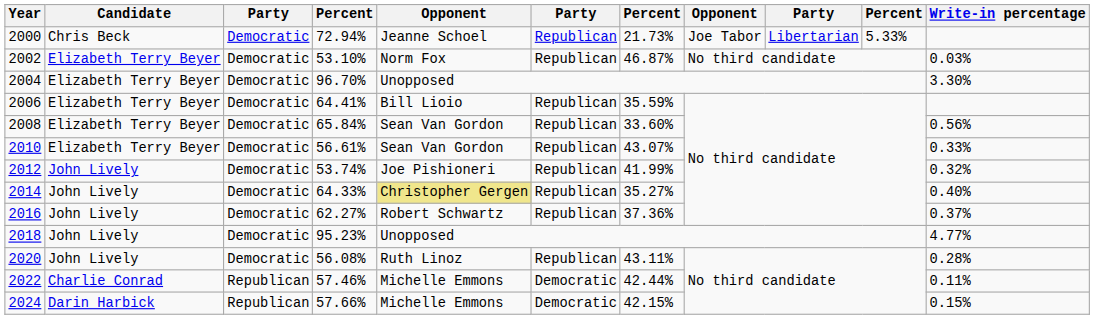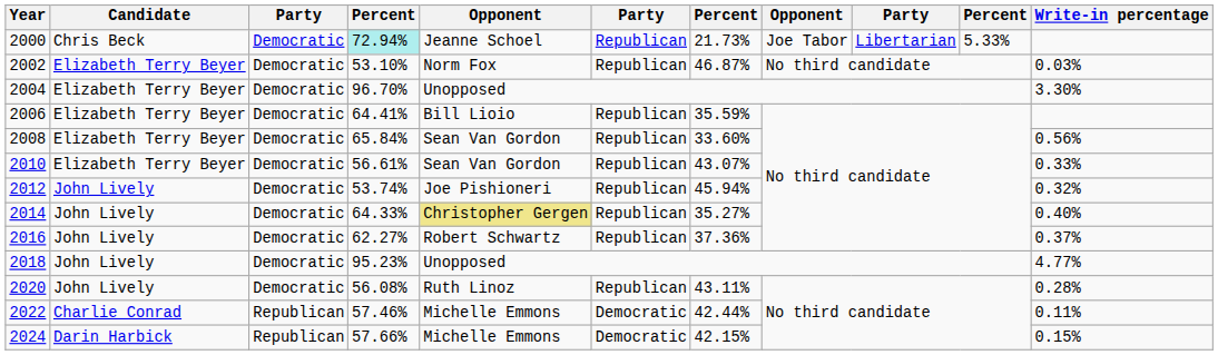 <table class="wikitable sortable" style="margin:0.5em auto; font-size:95%;">
 <tr>
 <th>Year</th>
 <th>Candidate</th>
 <th>Party</th>
 <th>Percent</th>
 <th>Opponent</th>
 <th>Party</th>
 <th>Percent</th>
 <th>Opponent</th>
 <th>Party</th>
 <th>Percent</th>
 <th><a href='#'>Write-in</a> percentage</th>
 </tr>
 <tr>
 <td>2000</td>
 <td>Chris Beck</td>
 <td><a href='#'>Democratic</a></td>
-<td>72.94%</td>
+<td style="background: paleturquoise;">72.94%</td>
 <td>Jeanne Schoel</td>
 <td><a href='#'>Republican</a></td>
 <td>21.73%</td>
 <td>Joe Tabor</td>
 <td><a href='#'>Libertarian</a></td>
 <td>5.33%</td>
 <td></td>
 </tr>
 <tr>
 <td>2002</td>
 <td><a href='#'>Elizabeth Terry Beyer</a></td>
 <td>Democratic</td>
 <td>53.10%</td>
 <td>Norm Fox</td>
 <td>Republican</td>
 <td>46.87%</td>
 <td colspan="3">No third candidate</td>
 <td>0.03%</td>
 </tr>
 <tr>
 <td>2004</td>
 <td>Elizabeth Terry Beyer</td>
 <td>Democratic</td>
 <td>96.70%</td>
 <td colspan="6">Unopposed</td>
 <td>3.30%</td>
 </tr>
 <tr>
 <td>2006</td>
 <td>Elizabeth Terry Beyer</td>
 <td>Democratic</td>
 <td>64.41%</td>
 <td>Bill Lioio</td>
 <td>Republican</td>
 <td>35.59%</td>
 <td colspan="3" rowspan="6">No third candidate</td>
 <td></td>
 </tr>
 <tr>
 <td>2008</td>
 <td>Elizabeth Terry Beyer</td>
 <td>Democratic</td>
 <td>65.84%</td>
 <td>Sean Van Gordon</td>
 <td>Republican</td>
 <td>33.60%</td>
 <td>0.56%</td>
 </tr>
 <tr>
 <td><a href='#'>2010</a></td>
 <td>Elizabeth Terry Beyer</td>
 <td>Democratic</td>
 <td>56.61%</td>
 <td>Sean Van Gordon</td>
 <td>Republican</td>
 <td>43.07%</td>
 <td>0.33%</td>
 </tr>
 <tr>
 <td><a href='#'>2012</a></td>
 <td><a href='#'>John Lively</a></td>
 <td>Democratic</td>
 <td>53.74%</td>
 <td>Joe Pishioneri</td>
 <td>Republican</td>
-<td>41.99%</td>
+<td>45.94%</td>
 <td>0.32%</td>
 </tr>
 <tr>
 <td><a href='#'>2014</a></td>
 <td>John Lively</td>
 <td>Democratic</td>
 <td>64.33%</td>
 <td style="background: khaki;">Christopher Gergen</td>
 <td>Republican</td>
 <td>35.27%</td>
 <td>0.40%</td>
 </tr>
 <tr>
 <td><a href='#'>2016</a></td>
 <td>John Lively</td>
 <td>Democratic</td>
 <td>62.27%</td>
 <td>Robert Schwartz</td>
 <td>Republican</td>
 <td>37.36%</td>
 <td>0.37%</td>
 </tr>
 <tr>
 <td><a href='#'>2018</a></td>
 <td>John Lively</td>
 <td>Democratic</td>
 <td>95.23%</td>
 <td colspan="6">Unopposed</td>
 <td>4.77%</td>
 </tr>
 <tr>
 <td><a href='#'>2020</a></td>
 <td>John Lively</td>
 <td>Democratic</td>
 <td>56.08%</td>
 <td>Ruth Linoz</td>
 <td>Republican</td>
 <td>43.11%</td>
 <td colspan="3" rowspan="3">No third candidate</td>
 <td>0.28%</td>
 </tr>
 <tr>
 <td><a href='#'>2022</a></td>
 <td><a href='#'>Charlie Conrad</a></td>
 <td>Republican</td>
 <td>57.46%</td>
 <td>Michelle Emmons</td>
 <td>Democratic</td>
 <td>42.44%</td>
 <td>0.11%</td>
 </tr>
 <tr>
 <td><a href='#'>2024</a></td>
 <td><a href='#'>Darin Harbick</a></td>
 <td>Republican</td>
 <td>57.66%</td>
 <td>Michelle Emmons</td>
 <td>Democratic</td>
 <td>42.15%</td>
 <td>0.15%</td>
 </tr>
 </table>
